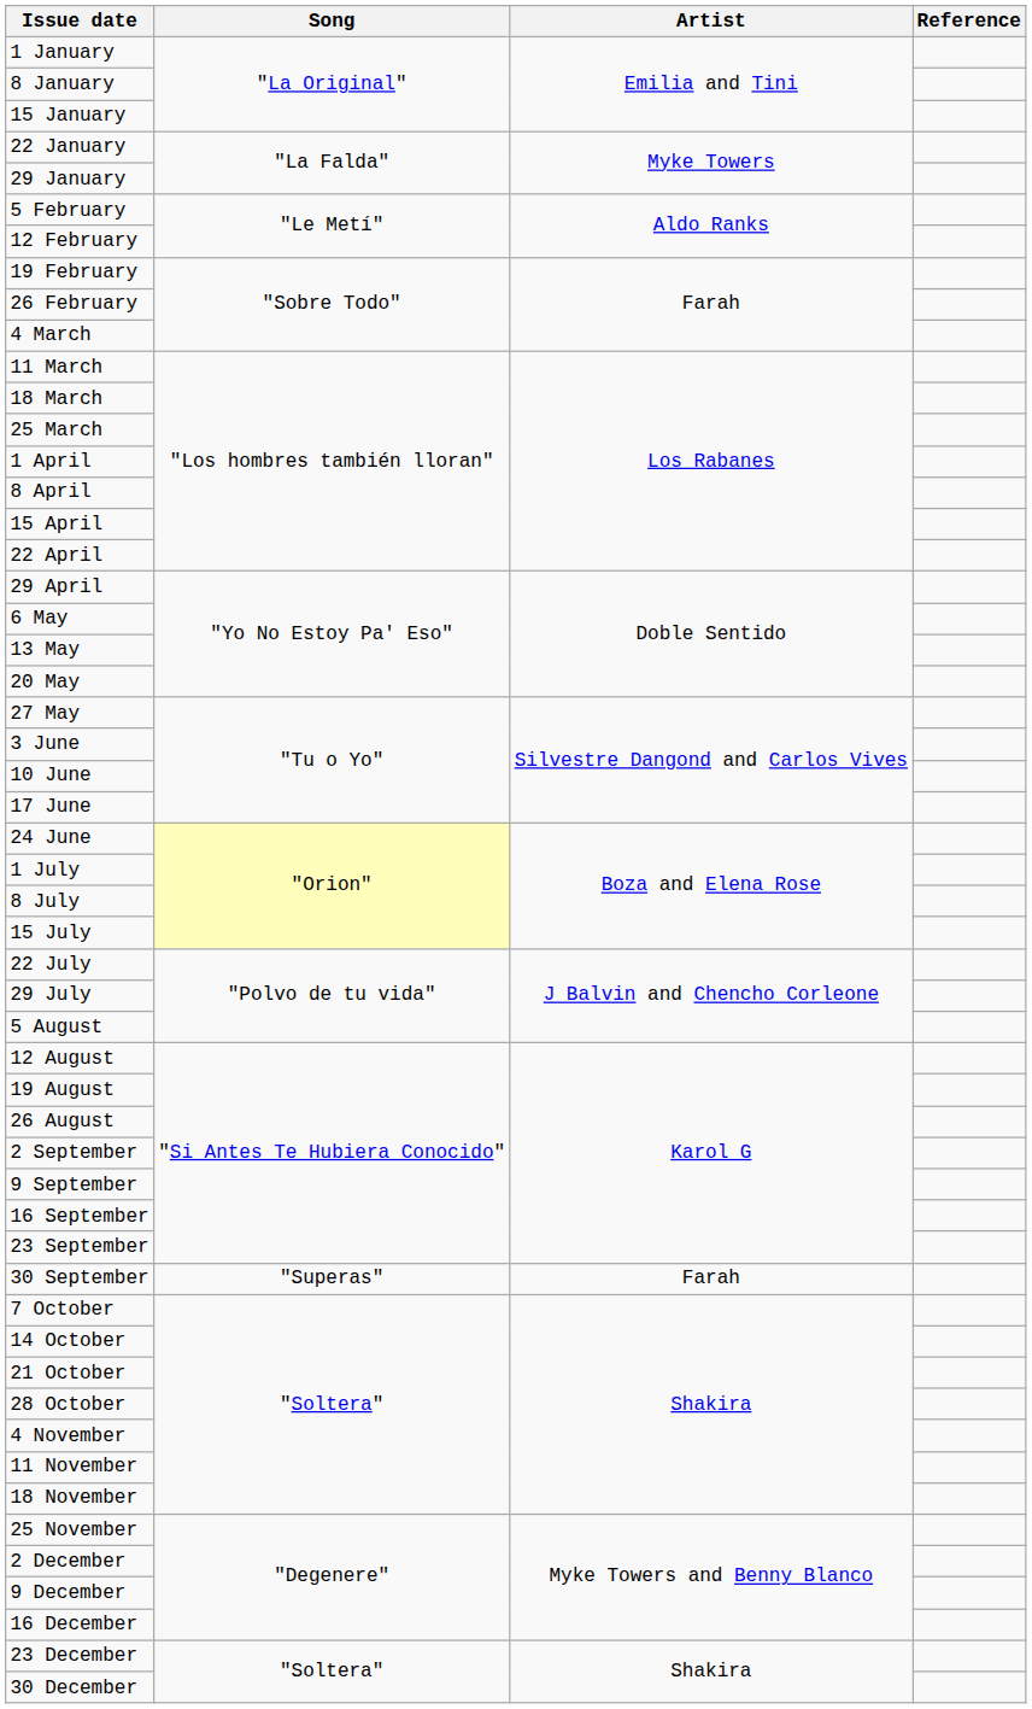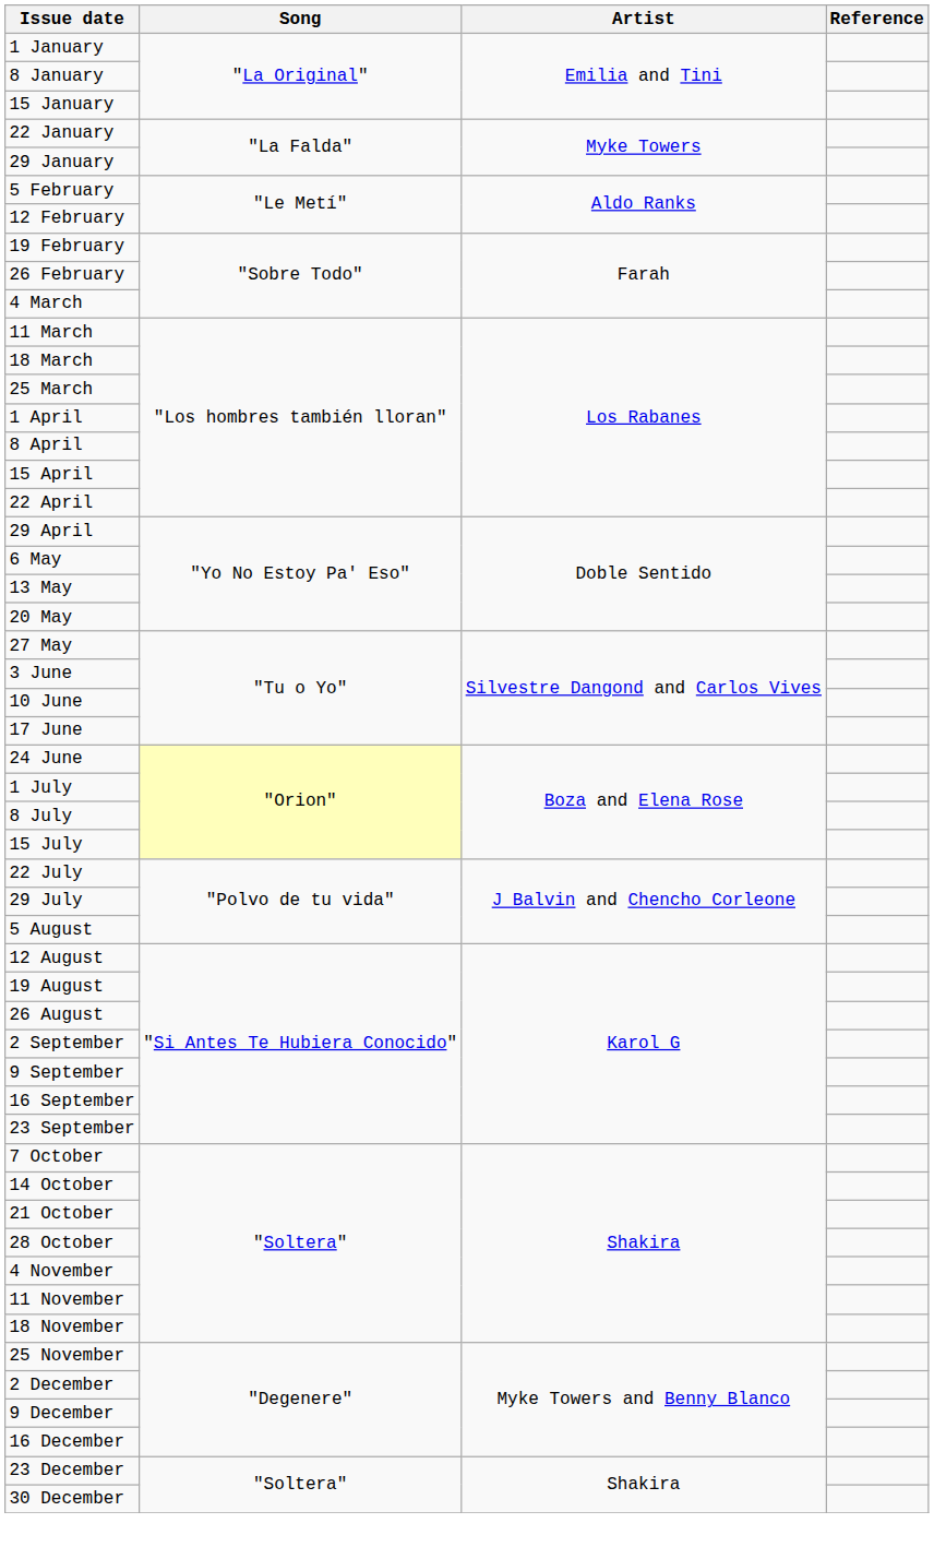 <table class="wikitable">
 <tr>
 <th>Issue date</th>
 <th>Song</th>
 <th>Artist</th>
 <th>Reference</th>
 </tr>
 <tr>
 <td>1 January</td>
 <td align="center" rowspan="3">"<a href='#'>La Original</a>"</td>
 <td align="center" rowspan="3"><a href='#'>Emilia</a> and <a href='#'>Tini</a></td>
 <td align="center"></td>
 </tr>
 <tr>
 <td>8 January</td>
 <td align="center"></td>
 </tr>
 <tr>
 <td>15 January</td>
 <td align="center"></td>
 </tr>
 <tr>
 <td>22 January</td>
 <td align="center" rowspan="2">"La Falda"</td>
 <td align="center" rowspan="2"><a href='#'>Myke Towers</a></td>
 <td align="center"></td>
 </tr>
 <tr>
 <td>29 January</td>
 <td align="center"></td>
 </tr>
 <tr>
 <td>5 February</td>
 <td align="center" rowspan="2">"Le Metí"</td>
 <td align="center" rowspan="2"><a href='#'>Aldo Ranks</a></td>
 <td align="center"></td>
 </tr>
 <tr>
 <td>12 February</td>
 <td align="center"></td>
 </tr>
 <tr>
 <td>19 February</td>
 <td align="center" rowspan="3">"Sobre Todo"</td>
 <td align="center" rowspan="3">Farah</td>
 <td align="center"></td>
 </tr>
 <tr>
 <td>26 February</td>
 <td align="center"></td>
 </tr>
 <tr>
 <td>4 March</td>
 <td align="center"></td>
 </tr>
 <tr>
 <td>11 March</td>
 <td align="center" rowspan="7">"Los hombres también lloran"</td>
 <td align="center" rowspan="7"><a href='#'>Los Rabanes</a></td>
 <td align="center"></td>
 </tr>
 <tr>
 <td>18 March</td>
 <td align="center"></td>
 </tr>
 <tr>
 <td>25 March</td>
 <td align="center"></td>
 </tr>
 <tr>
 <td>1 April</td>
 <td align="center"></td>
 </tr>
 <tr>
 <td>8 April</td>
 <td align="center"></td>
 </tr>
 <tr>
 <td>15 April</td>
 <td align="center"></td>
 </tr>
 <tr>
 <td>22 April</td>
 <td align="center"></td>
 </tr>
 <tr>
 <td>29 April</td>
 <td align="center" rowspan="4">"Yo No Estoy Pa' Eso"</td>
 <td align="center" rowspan="4">Doble Sentido</td>
 <td align="center"></td>
 </tr>
 <tr>
 <td>6 May</td>
 <td align="center"></td>
 </tr>
 <tr>
 <td>13 May</td>
 <td align="center"></td>
 </tr>
 <tr>
 <td>20 May</td>
 <td align="center"></td>
 </tr>
 <tr>
 <td>27 May</td>
 <td align="center" rowspan="4">"Tu o Yo"</td>
 <td align="center" rowspan="4"><a href='#'>Silvestre Dangond</a> and <a href='#'>Carlos Vives</a></td>
 <td align="center"></td>
 </tr>
 <tr>
 <td>3 June</td>
 <td align="center"></td>
 </tr>
 <tr>
 <td>10 June</td>
 <td align="center"></td>
 </tr>
 <tr>
 <td>17 June</td>
 <td align="center"></td>
 </tr>
 <tr>
 <td>24 June</td>
 <td align="center" rowspan="4" bgcolor=FFFFBB>"Orion" </td>
 <td align="center" rowspan="4"><a href='#'>Boza</a> and <a href='#'>Elena Rose</a></td>
 <td align="center"></td>
 </tr>
 <tr>
 <td>1 July</td>
 <td align="center"></td>
 </tr>
 <tr>
 <td>8 July</td>
 <td align="center"></td>
 </tr>
 <tr>
 <td>15 July</td>
 <td align="center"></td>
 </tr>
 <tr>
 <td>22 July</td>
 <td align="center" rowspan="3">"Polvo de tu vida"</td>
 <td align="center" rowspan="3"><a href='#'>J Balvin</a> and <a href='#'>Chencho Corleone</a></td>
 <td align="center"></td>
 </tr>
 <tr>
 <td>29 July</td>
 <td align="center"></td>
 </tr>
 <tr>
 <td>5 August</td>
 <td align="center"></td>
 </tr>
 <tr>
 <td>12 August</td>
 <td align="center" rowspan="7">"<a href='#'>Si Antes Te Hubiera Conocido</a>"</td>
 <td align="center" rowspan="7"><a href='#'>Karol G</a></td>
 <td align="center"></td>
 </tr>
 <tr>
 <td>19 August</td>
 <td align="center"></td>
 </tr>
 <tr>
 <td>26 August</td>
 <td align="center"></td>
 </tr>
 <tr>
 <td>2 September</td>
 <td align="center"></td>
 </tr>
 <tr>
 <td>9 September</td>
 <td align="center"></td>
 </tr>
 <tr>
 <td>16 September</td>
 <td align="center"></td>
 </tr>
 <tr>
 <td>23 September</td>
 <td align="center"></td>
 </tr>
 <tr>
-<td>30 September</td>
-<td align="center">"Superas"</td>
-<td align="center">Farah</td>
-<td align="center"></td>
-</tr>
-<tr>
 <td>7 October</td>
 <td align="center" rowspan="7">"<a href='#'>Soltera</a>"</td>
 <td align="center" rowspan="7"><a href='#'>Shakira</a></td>
 <td align="center"></td>
 </tr>
 <tr>
 <td>14 October</td>
 <td align="center"></td>
 </tr>
 <tr>
 <td>21 October</td>
 <td align="center"></td>
 </tr>
 <tr>
 <td>28 October</td>
 <td align="center"></td>
 </tr>
 <tr>
 <td>4 November</td>
 <td align="center"></td>
 </tr>
 <tr>
 <td>11 November</td>
 <td align="center"></td>
 </tr>
 <tr>
 <td>18 November</td>
 <td align="center"></td>
 </tr>
 <tr>
 <td>25 November</td>
 <td align="center" rowspan="4">"Degenere"</td>
 <td align="center" rowspan="4">Myke Towers and <a href='#'>Benny Blanco</a></td>
 <td align="center"></td>
 </tr>
 <tr>
 <td>2 December</td>
 <td align="center"></td>
 </tr>
 <tr>
 <td>9 December</td>
 <td align="center"></td>
 </tr>
 <tr>
 <td>16 December</td>
 <td align="center"></td>
 </tr>
 <tr>
 <td>23 December</td>
 <td align="center" rowspan="2">"Soltera"</td>
 <td align="center" rowspan="2">Shakira</td>
 <td align="center"></td>
 </tr>
 <tr>
 <td>30 December</td>
 <td align="center"></td>
 </tr>
 </table>
